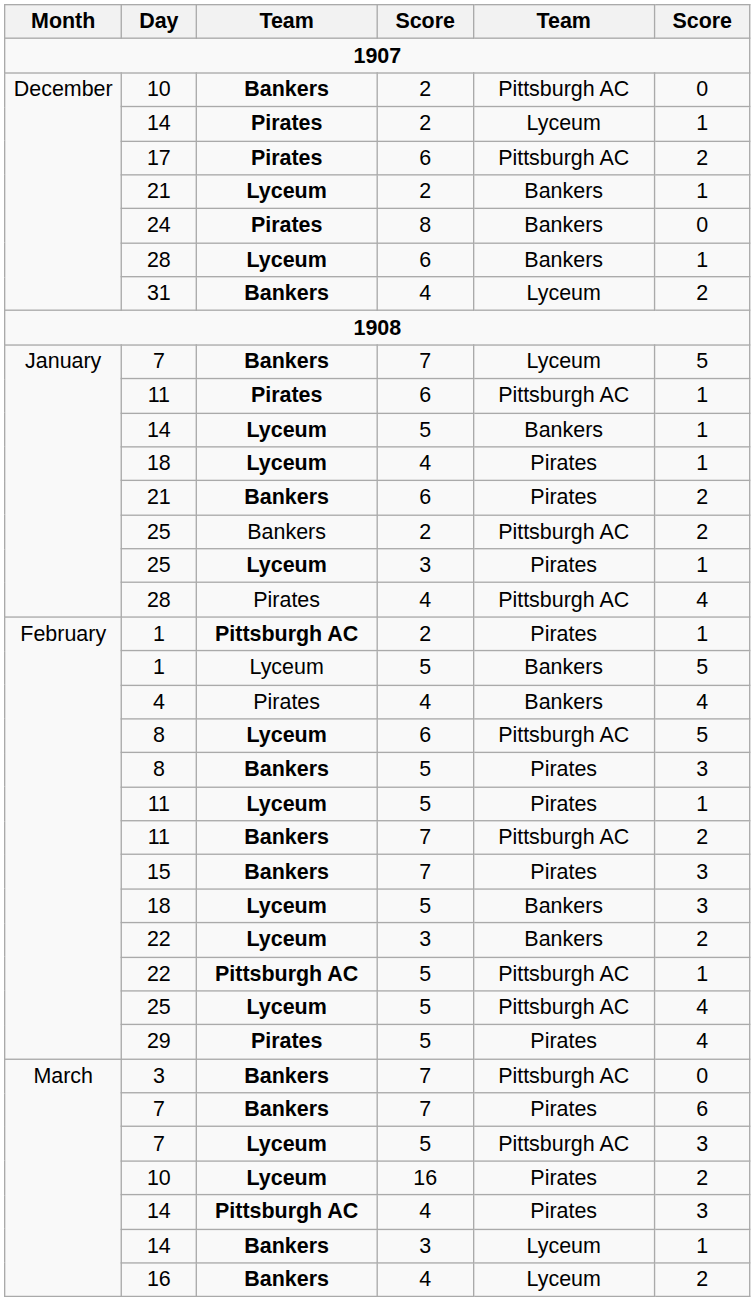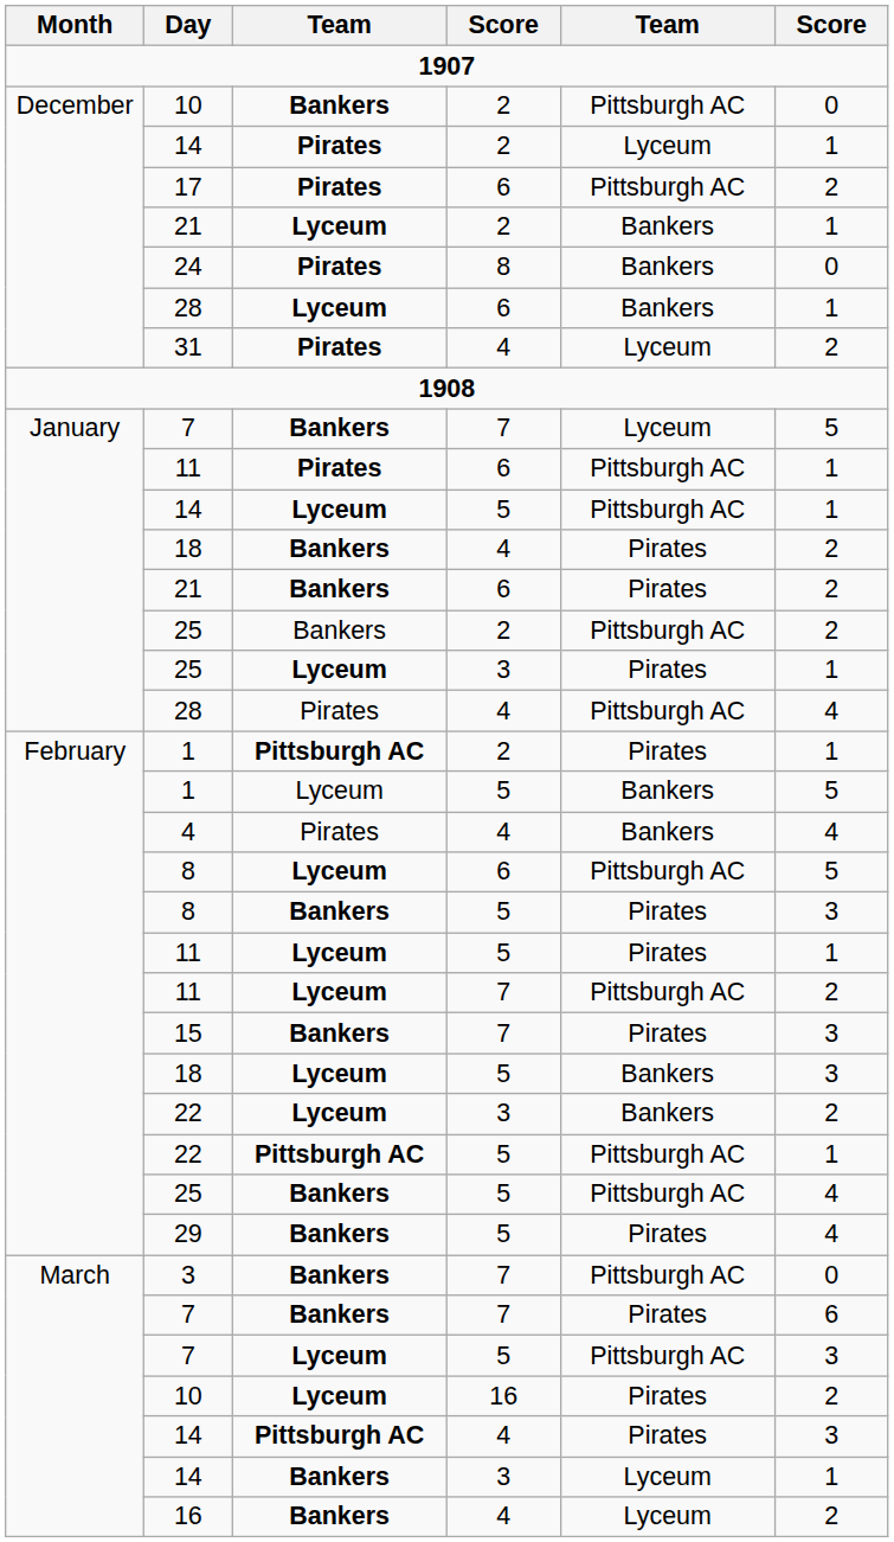 <table class="wikitable" style="text-align:center;">
 <tr>
 <th style="width:5em">Month</th>
 <th style="width:3em">Day</th>
 <th style="width:8em">Team</th>
 <th style="width:4em">Score</th>
 <th style="width:8em">Team</th>
 <th style="width:4em">Score</th>
 </tr>
 <tr>
 <td colspan="6"><strong>1907</strong></td>
 </tr>
 <tr>
 <td rowspan=7 valign=top>December</td>
 <td>10</td>
 <td><strong>Bankers</strong></td>
 <td>2</td>
 <td>Pittsburgh AC</td>
 <td>0</td>
 </tr>
 <tr>
 <td>14</td>
 <td><strong>Pirates</strong></td>
 <td>2</td>
 <td>Lyceum</td>
 <td>1</td>
 </tr>
 <tr>
 <td>17</td>
 <td><strong>Pirates</strong></td>
 <td>6</td>
 <td>Pittsburgh AC</td>
 <td>2</td>
 </tr>
 <tr>
 <td>21</td>
 <td><strong>Lyceum</strong></td>
 <td>2</td>
 <td>Bankers</td>
 <td>1</td>
 </tr>
 <tr>
 <td>24</td>
 <td><strong>Pirates</strong></td>
 <td>8</td>
 <td>Bankers</td>
 <td>0</td>
 </tr>
 <tr>
 <td>28</td>
 <td><strong>Lyceum</strong></td>
 <td>6</td>
 <td>Bankers</td>
 <td>1</td>
 </tr>
 <tr>
 <td>31</td>
-<td><strong>Bankers</strong></td>
+<td><strong>Pirates</strong></td>
 <td>4</td>
 <td>Lyceum</td>
 <td>2</td>
 </tr>
 <tr>
 <td colspan="6"><strong>1908</strong></td>
 </tr>
 <tr>
 <td rowspan=8 valign=top>January</td>
 <td>7</td>
 <td><strong>Bankers</strong></td>
 <td>7</td>
 <td>Lyceum</td>
 <td>5</td>
 </tr>
 <tr>
 <td>11</td>
 <td><strong>Pirates</strong></td>
 <td>6</td>
 <td>Pittsburgh AC</td>
 <td>1</td>
 </tr>
 <tr>
 <td>14</td>
 <td><strong>Lyceum</strong></td>
 <td>5</td>
-<td>Bankers</td>
+<td>Pittsburgh AC</td>
 <td>1</td>
 </tr>
 <tr>
 <td>18</td>
-<td><strong>Lyceum</strong></td>
+<td><strong>Bankers</strong></td>
 <td>4</td>
 <td>Pirates</td>
-<td>1</td>
+<td>2</td>
 </tr>
 <tr>
 <td>21</td>
 <td><strong>Bankers</strong></td>
 <td>6</td>
 <td>Pirates</td>
 <td>2</td>
 </tr>
 <tr>
 <td>25</td>
 <td>Bankers</td>
 <td>2</td>
 <td>Pittsburgh AC</td>
 <td>2</td>
 </tr>
 <tr>
 <td>25</td>
 <td><strong>Lyceum</strong></td>
 <td>3</td>
 <td>Pirates</td>
 <td>1</td>
 </tr>
 <tr>
 <td>28</td>
 <td>Pirates</td>
 <td>4</td>
 <td>Pittsburgh AC</td>
 <td>4</td>
 </tr>
 <tr>
 <td rowspan=13 valign=top>February</td>
 <td>1</td>
 <td><strong>Pittsburgh AC</strong></td>
 <td>2</td>
 <td>Pirates</td>
 <td>1</td>
 </tr>
 <tr>
 <td>1</td>
 <td>Lyceum</td>
 <td>5</td>
 <td>Bankers</td>
 <td>5</td>
 </tr>
 <tr>
 <td>4</td>
 <td>Pirates</td>
 <td>4</td>
 <td>Bankers</td>
 <td>4</td>
 </tr>
 <tr>
 <td>8</td>
 <td><strong>Lyceum</strong></td>
 <td>6</td>
 <td>Pittsburgh AC</td>
 <td>5</td>
 </tr>
 <tr>
 <td>8</td>
 <td><strong>Bankers</strong></td>
 <td>5</td>
 <td>Pirates</td>
 <td>3</td>
 </tr>
 <tr>
 <td>11</td>
 <td><strong>Lyceum</strong></td>
 <td>5</td>
 <td>Pirates</td>
 <td>1</td>
 </tr>
 <tr>
 <td>11</td>
-<td><strong>Bankers</strong></td>
+<td><strong>Lyceum</strong></td>
 <td>7</td>
 <td>Pittsburgh AC</td>
 <td>2</td>
 </tr>
 <tr>
 <td>15</td>
 <td><strong>Bankers</strong></td>
 <td>7</td>
 <td>Pirates</td>
 <td>3</td>
 </tr>
 <tr>
 <td>18</td>
 <td><strong>Lyceum</strong></td>
 <td>5</td>
 <td>Bankers</td>
 <td>3</td>
 </tr>
 <tr>
 <td>22</td>
 <td><strong>Lyceum</strong></td>
 <td>3</td>
 <td>Bankers</td>
 <td>2</td>
 </tr>
 <tr>
 <td>22</td>
 <td><strong>Pittsburgh AC</strong></td>
 <td>5</td>
 <td>Pittsburgh AC</td>
 <td>1</td>
 </tr>
 <tr>
 <td>25</td>
-<td><strong>Lyceum</strong></td>
+<td><strong>Bankers</strong></td>
 <td>5</td>
 <td>Pittsburgh AC</td>
 <td>4</td>
 </tr>
 <tr>
 <td>29</td>
-<td><strong>Pirates</strong></td>
+<td><strong>Bankers</strong></td>
 <td>5</td>
 <td>Pirates</td>
 <td>4</td>
 </tr>
 <tr>
 <td rowspan=7 valign=top>March</td>
 <td>3</td>
 <td><strong>Bankers</strong></td>
 <td>7</td>
 <td>Pittsburgh AC</td>
 <td>0</td>
 </tr>
 <tr>
 <td>7</td>
 <td><strong>Bankers</strong></td>
 <td>7</td>
 <td>Pirates</td>
 <td>6</td>
 </tr>
 <tr>
 <td>7</td>
 <td><strong>Lyceum</strong></td>
 <td>5</td>
 <td>Pittsburgh AC</td>
 <td>3</td>
 </tr>
 <tr>
 <td>10</td>
 <td><strong>Lyceum</strong></td>
 <td>16</td>
 <td>Pirates</td>
 <td>2</td>
 </tr>
 <tr>
 <td>14</td>
 <td><strong>Pittsburgh AC</strong></td>
 <td>4</td>
 <td>Pirates</td>
 <td>3</td>
 </tr>
 <tr>
 <td>14</td>
 <td><strong>Bankers</strong></td>
 <td>3</td>
 <td>Lyceum</td>
 <td>1</td>
 </tr>
 <tr>
 <td>16</td>
 <td><strong>Bankers</strong></td>
 <td>4</td>
 <td>Lyceum</td>
 <td>2</td>
 </tr>
 </table>
